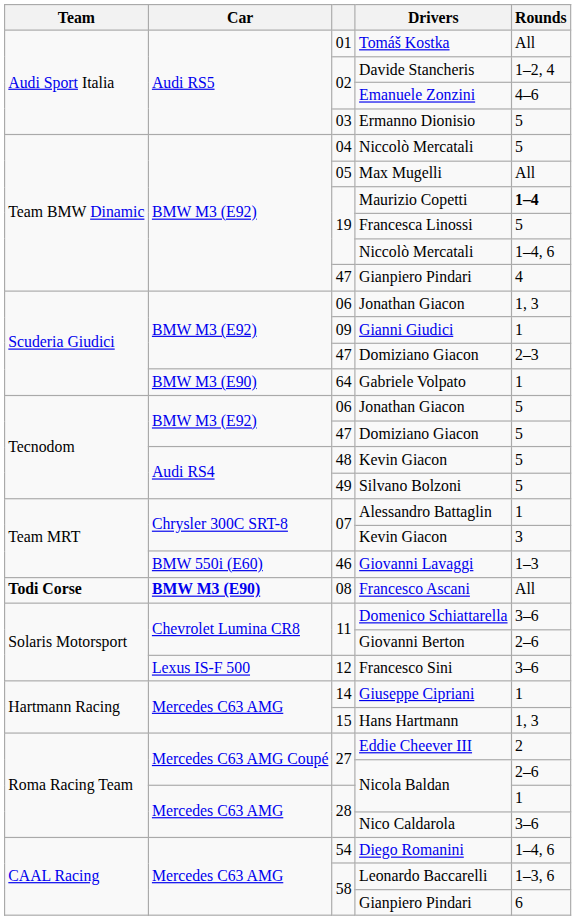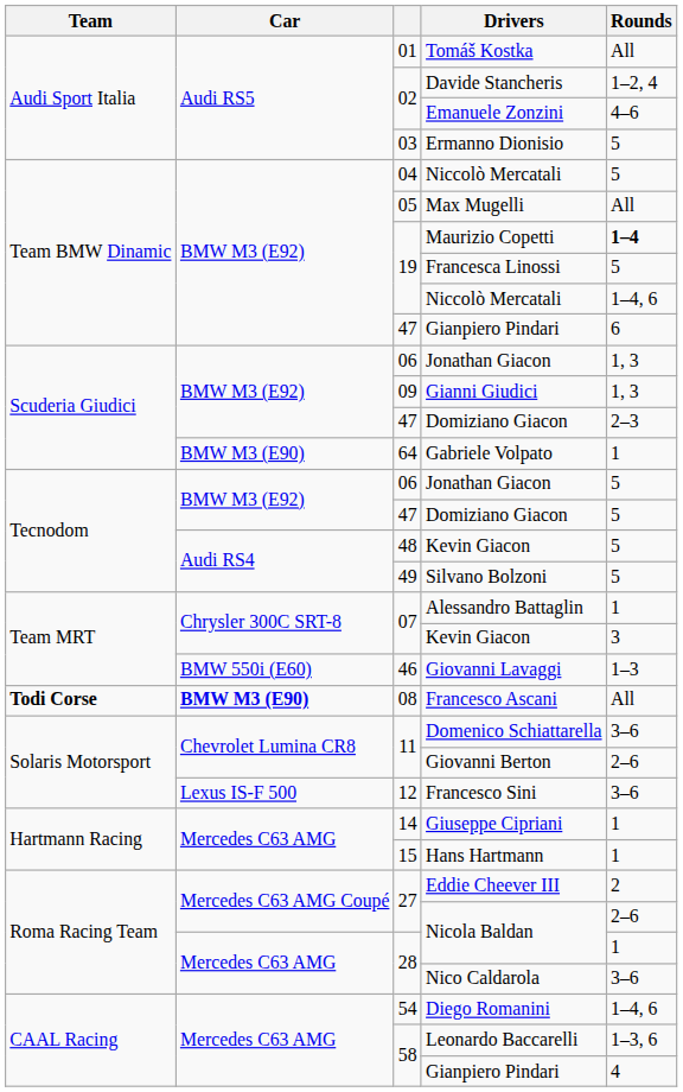 <table class="wikitable" style="font-size: 85%">
 <tr>
 <th>Team</th>
 <th>Car</th>
 <th></th>
 <th>Drivers</th>
 <th>Rounds</th>
 </tr>
 <tr>
 <td rowspan=4> <a href='#'>Audi Sport</a> Italia</td>
 <td rowspan=4><a href='#'>Audi RS5</a></td>
 <td align=center>01</td>
 <td> <a href='#'>Tomáš Kostka</a></td>
 <td>All</td>
 </tr>
 <tr>
 <td align=center rowspan=2>02</td>
 <td> Davide Stancheris</td>
 <td>1–2, 4</td>
 </tr>
 <tr>
 <td> <a href='#'>Emanuele Zonzini</a></td>
 <td>4–6</td>
 </tr>
 <tr>
 <td align=center>03</td>
 <td> Ermanno Dionisio</td>
 <td>5</td>
 </tr>
 <tr>
 <td rowspan=6> Team BMW <a href='#'>Dinamic</a></td>
 <td rowspan=6><a href='#'>BMW M3 (E92)</a></td>
 <td align=center>04</td>
 <td> Niccolò Mercatali</td>
 <td>5</td>
 </tr>
 <tr>
 <td align=center>05</td>
 <td> Max Mugelli</td>
 <td>All</td>
 </tr>
 <tr>
 <td rowspan=3 align=center>19</td>
 <td> Maurizio Copetti</td>
 <td><strong>1–4</strong></td>
 </tr>
 <tr>
 <td> Francesca Linossi</td>
 <td>5</td>
 </tr>
 <tr>
 <td> Niccolò Mercatali</td>
 <td>1–4, 6</td>
 </tr>
 <tr>
 <td align=center>47</td>
 <td> Gianpiero Pindari</td>
-<td>4</td>
+<td>6</td>
 </tr>
 <tr>
 <td rowspan=4> <a href='#'>Scuderia Giudici</a></td>
 <td rowspan=3><a href='#'>BMW M3 (E92)</a></td>
 <td align=center>06</td>
 <td> Jonathan Giacon</td>
 <td>1, 3</td>
 </tr>
 <tr>
 <td align=center>09</td>
 <td> <a href='#'>Gianni Giudici</a></td>
-<td>1</td>
+<td>1, 3</td>
 </tr>
 <tr>
 <td align=center>47</td>
 <td> Domiziano Giacon</td>
 <td>2–3</td>
 </tr>
 <tr>
 <td><a href='#'>BMW M3 (E90)</a></td>
 <td align=center>64</td>
 <td> Gabriele Volpato</td>
 <td>1</td>
 </tr>
 <tr>
 <td rowspan=4> Tecnodom</td>
 <td rowspan=2><a href='#'>BMW M3 (E92)</a></td>
 <td align=center>06</td>
 <td> Jonathan Giacon</td>
 <td>5</td>
 </tr>
 <tr>
 <td align=center>47</td>
 <td> Domiziano Giacon</td>
 <td>5</td>
 </tr>
 <tr>
 <td rowspan=2><a href='#'>Audi RS4</a></td>
 <td align=center>48</td>
 <td> Kevin Giacon</td>
 <td>5</td>
 </tr>
 <tr>
 <td align=center>49</td>
 <td> Silvano Bolzoni</td>
 <td>5</td>
 </tr>
 <tr>
 <td rowspan=3> Team MRT</td>
 <td rowspan=2><a href='#'>Chrysler 300C SRT-8</a></td>
 <td rowspan=2 align=center>07</td>
 <td> Alessandro Battaglin</td>
 <td>1</td>
 </tr>
 <tr>
 <td> Kevin Giacon</td>
 <td>3</td>
 </tr>
 <tr>
 <td><a href='#'>BMW 550i (E60)</a></td>
 <td align=center>46</td>
 <td> <a href='#'>Giovanni Lavaggi</a></td>
 <td>1–3</td>
 </tr>
 <tr>
 <td><strong> Todi Corse</strong></td>
 <td><strong><a href='#'>BMW M3 (E90)</a></strong></td>
 <td align=center>08</td>
 <td> <a href='#'>Francesco Ascani</a></td>
 <td>All</td>
 </tr>
 <tr>
 <td rowspan=3> Solaris Motorsport</td>
 <td rowspan=2><a href='#'>Chevrolet Lumina CR8</a></td>
 <td rowspan=2 align=center>11</td>
 <td> <a href='#'>Domenico Schiattarella</a></td>
 <td>3–6</td>
 </tr>
 <tr>
 <td> Giovanni Berton</td>
 <td>2–6</td>
 </tr>
 <tr>
 <td><a href='#'>Lexus IS-F 500</a></td>
 <td align=center>12</td>
 <td> Francesco Sini</td>
 <td>3–6</td>
 </tr>
 <tr>
 <td rowspan=2> Hartmann Racing</td>
 <td rowspan=2><a href='#'>Mercedes C63 AMG</a></td>
 <td align=center>14</td>
 <td> <a href='#'>Giuseppe Cipriani</a></td>
 <td>1</td>
 </tr>
 <tr>
 <td align=center>15</td>
 <td> Hans Hartmann</td>
-<td>1, 3</td>
+<td>1</td>
 </tr>
 <tr>
 <td rowspan=4> Roma Racing Team</td>
 <td rowspan=2><a href='#'>Mercedes C63 AMG Coupé</a></td>
 <td rowspan=2 align=center>27</td>
 <td> <a href='#'>Eddie Cheever III</a></td>
 <td>2</td>
 </tr>
 <tr>
 <td rowspan=2> Nicola Baldan</td>
 <td>2–6</td>
 </tr>
 <tr>
 <td rowspan=2><a href='#'>Mercedes C63 AMG</a></td>
 <td rowspan=2 align=center>28</td>
 <td>1</td>
 </tr>
 <tr>
 <td> Nico Caldarola</td>
 <td>3–6</td>
 </tr>
 <tr>
 <td rowspan=3> <a href='#'>CAAL Racing</a></td>
 <td rowspan=3><a href='#'>Mercedes C63 AMG</a></td>
 <td align=center>54</td>
 <td> <a href='#'>Diego Romanini</a></td>
 <td>1–4, 6</td>
 </tr>
 <tr>
 <td align=center rowspan=2>58</td>
 <td> Leonardo Baccarelli</td>
 <td>1–3, 6</td>
 </tr>
 <tr>
 <td> Gianpiero Pindari</td>
-<td>6</td>
+<td>4</td>
 </tr>
 </table>
